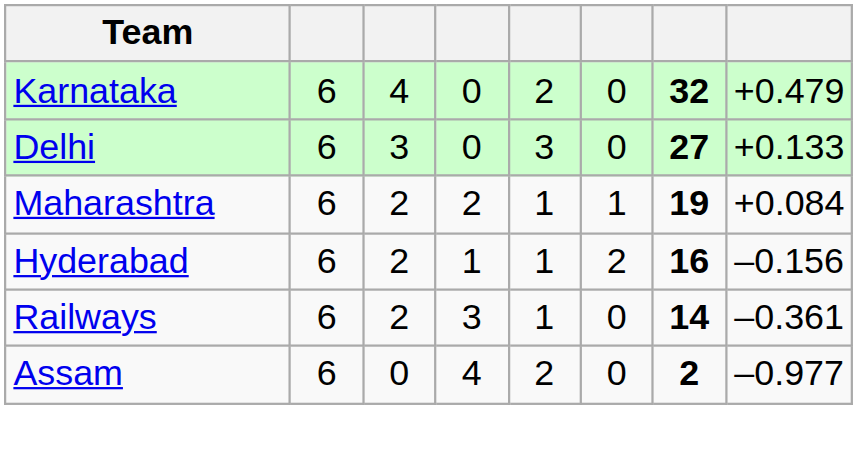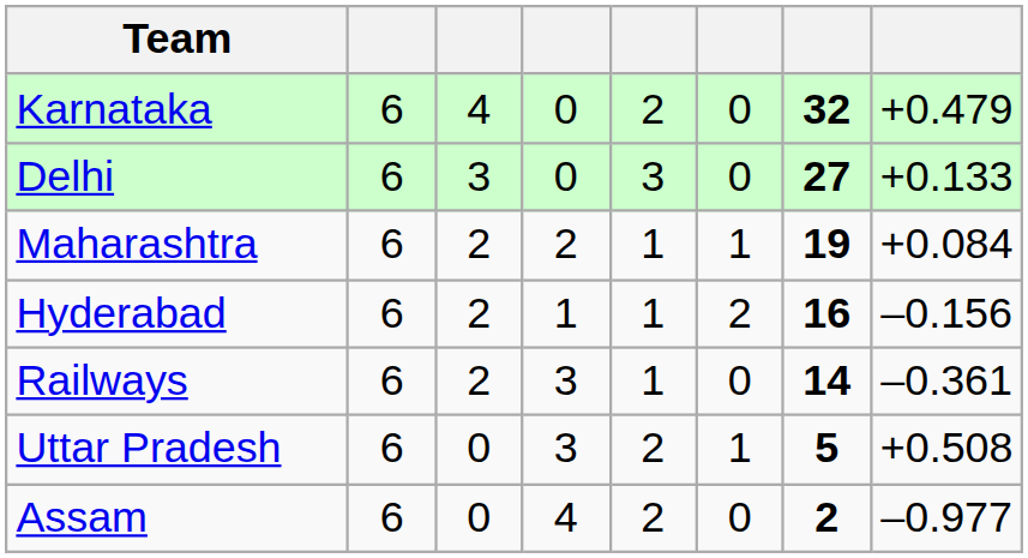 <table class="wikitable" style="text-align:center">
 <tr>
 <th style="width:120px">Team</th>
 <th style="width:25px"></th>
 <th style="width:25px"></th>
 <th style="width:25px"></th>
 <th style="width:25px"></th>
 <th style="width:25px"></th>
 <th style="width:25px"></th>
 <th style="width:40px;"></th>
 </tr>
 <tr style="background:#cfc;">
 <td style="text-align:left"><a href='#'>Karnataka</a></td>
 <td>6</td>
 <td>4</td>
 <td>0</td>
 <td>2</td>
 <td>0</td>
 <td><strong>32</strong></td>
 <td>+0.479</td>
 </tr>
 <tr style="background:#cfc;">
 <td style="text-align:left"><a href='#'>Delhi</a></td>
 <td>6</td>
 <td>3</td>
 <td>0</td>
 <td>3</td>
 <td>0</td>
 <td><strong>27</strong></td>
 <td>+0.133</td>
 </tr>
 <tr>
 <td style="text-align:left"><a href='#'>Maharashtra</a></td>
 <td>6</td>
 <td>2</td>
 <td>2</td>
 <td>1</td>
 <td>1</td>
 <td><strong>19</strong></td>
 <td>+0.084</td>
 </tr>
 <tr>
 <td style="text-align:left"><a href='#'>Hyderabad</a></td>
 <td>6</td>
 <td>2</td>
 <td>1</td>
 <td>1</td>
 <td>2</td>
 <td><strong>16</strong></td>
 <td>–0.156</td>
 </tr>
 <tr>
 <td style="text-align:left"><a href='#'>Railways</a></td>
 <td>6</td>
 <td>2</td>
 <td>3</td>
 <td>1</td>
 <td>0</td>
 <td><strong>14</strong></td>
 <td>–0.361</td>
 </tr>
 <tr>
+<td style="text-align:left"><a href='#'>Uttar Pradesh</a></td>
+<td>6</td>
+<td>0</td>
+<td>3</td>
+<td>2</td>
+<td>1</td>
+<td><strong>5</strong></td>
+<td>+0.508</td>
+</tr>
+<tr>
 <td style="text-align:left"><a href='#'>Assam</a></td>
 <td>6</td>
 <td>0</td>
 <td>4</td>
 <td>2</td>
 <td>0</td>
 <td><strong>2</strong></td>
 <td>–0.977</td>
 </tr>
 </table>
